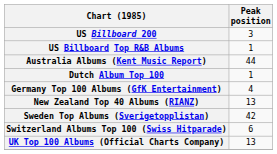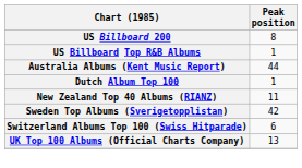 <table class="wikitable sortable plainrowheaders" style="text-align:center;">
 <tr>
 <th>Chart (1985)</th>
 <th>Peak<br>position</th>
 </tr>
 <tr>
 <th scope="row">US <a href='#'><em>Billboard</em> 200</a></th>
-<td>3</td>
+<td>8</td>
 </tr>
 <tr>
 <th scope="row">US <a href='#'>Billboard</a> <a href='#'>Top R&B Albums</a></th>
 <td>1</td>
 </tr>
 <tr>
 <th scope="row">Australia Albums (<a href='#'>Kent Music Report</a>)</th>
 <td>44</td>
 </tr>
 <tr>
 <th scope="row">Dutch <a href='#'>Album Top 100</a></th>
 <td>1</td>
 </tr>
 <tr>
-<th scope="row">Germany Top 100 Albums (<a href='#'>GfK Entertainment</a>)</th>
-<td>4</td>
-</tr>
-<tr>
 <th scope="row">New Zealand Top 40 Albums (<a href='#'>RIANZ</a>)</th>
-<td>13</td>
+<td>11</td>
 </tr>
 <tr>
 <th scope="row">Sweden Top Albums (<a href='#'>Sverigetopplistan</a>)</th>
 <td>42</td>
 </tr>
 <tr>
 <th scope="row">Switzerland Albums Top 100 (<a href='#'>Swiss Hitparade</a>)</th>
 <td>6</td>
 </tr>
 <tr>
 <th scope="row"><a href='#'>UK Top 100 Albums</a> (Official Charts Company)</th>
 <td>13</td>
 </tr>
 <tr>
 </tr>
 </table>
